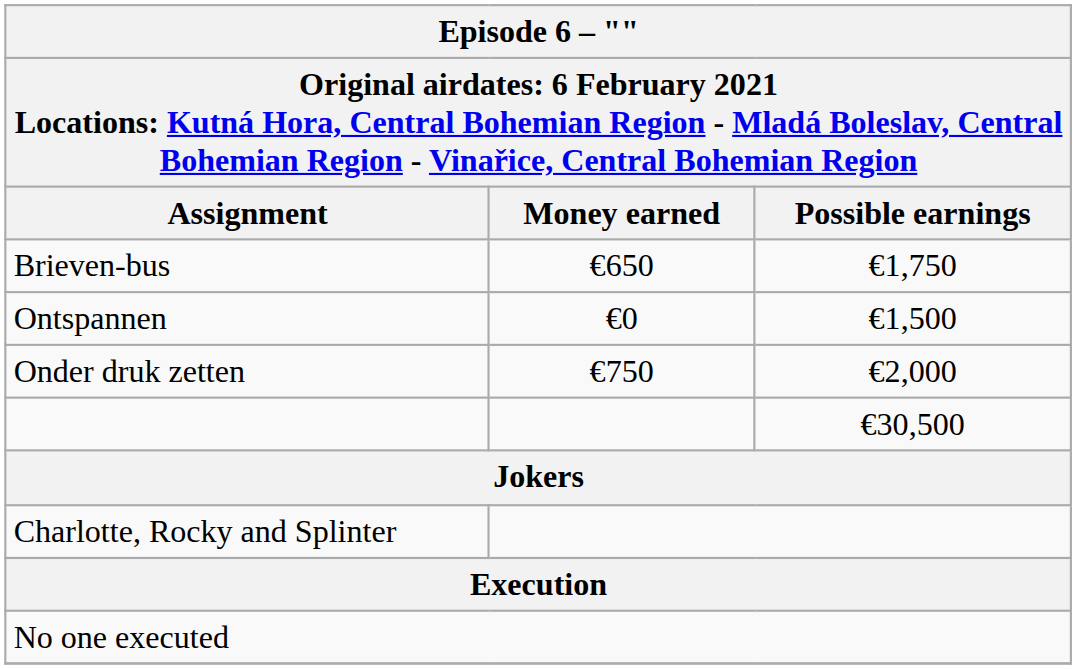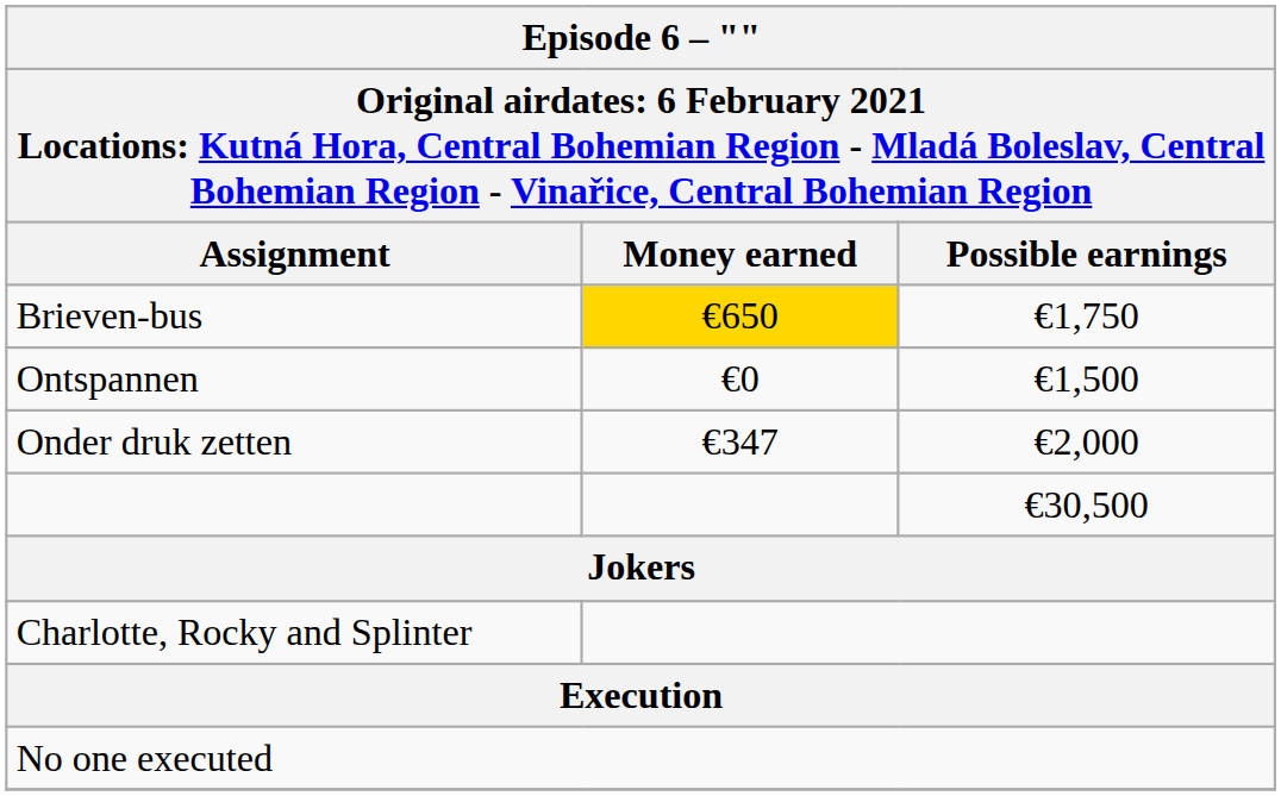 <table class="wikitable" style="font-size: 95%; margin: 10px" align="right" width="40%">
 <tr>
 <th colspan=3>Episode 6 – ""</th>
 </tr>
 <tr>
 <th colspan=3>Original airdates: 6 February 2021<br>Locations: <a href='#'>Kutná Hora, Central Bohemian Region</a> - <a href='#'>Mladá Boleslav, Central Bohemian Region</a> - <a href='#'>Vinařice, Central Bohemian Region</a></th>
 </tr>
 <tr>
 <th>Assignment</th>
 <th>Money earned</th>
 <th>Possible earnings</th>
 </tr>
 <tr>
 <td>Brieven-bus</td>
-<td align="center">€650</td>
+<td align="center" style="background: gold;">€650</td>
 <td align="center">€1,750</td>
 </tr>
 <tr>
 <td>Ontspannen</td>
 <td align="center">€0</td>
 <td align="center">€1,500</td>
 </tr>
 <tr>
 <td>Onder druk zetten</td>
-<td align="center">€750</td>
+<td align="center">€347</td>
 <td align="center">€2,000</td>
 </tr>
 <tr>
 <td><strong></strong></td>
 <td align="center"><strong></strong></td>
 <td align="center">€30,500</td>
 </tr>
 <tr>
 <th colspan=3>Jokers</th>
 </tr>
 <tr>
 <td colspan=1>Charlotte, Rocky and Splinter</td>
 <td colspan=2></td>
 </tr>
 <tr>
 <th colspan=3>Execution</th>
 </tr>
 <tr>
 <td colspan="3">No one executed</td>
 </tr>
 <tr>
 </tr>
 </table>
